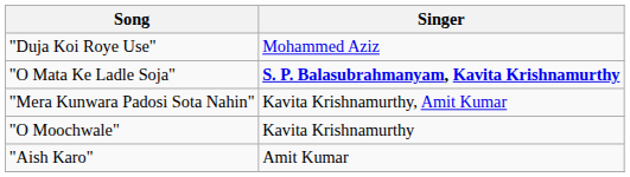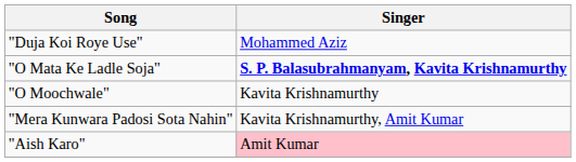 <table class="wikitable" style="font-size:95%;">
 <tr>
 <th>Song</th>
 <th>Singer</th>
 </tr>
 <tr>
 <td>"Duja Koi Roye Use"</td>
 <td><a href='#'>Mohammed Aziz</a></td>
 </tr>
 <tr>
 <td>"O Mata Ke Ladle Soja"</td>
 <td><strong><a href='#'>S. P. Balasubrahmanyam</a>, <a href='#'>Kavita Krishnamurthy</a></strong></td>
 </tr>
 <tr>
+<td>"O Moochwale"</td>
+<td>Kavita Krishnamurthy</td>
+</tr>
+<tr>
 <td>"Mera Kunwara Padosi Sota Nahin"</td>
 <td>Kavita Krishnamurthy, <a href='#'>Amit Kumar</a></td>
 </tr>
 <tr>
-<td>"O Moochwale"</td>
-<td>Kavita Krishnamurthy</td>
-</tr>
-<tr>
 <td>"Aish Karo"</td>
-<td>Amit Kumar</td>
+<td style="background: pink;">Amit Kumar</td>
 </tr>
 <tr>
 </tr>
 </table>
